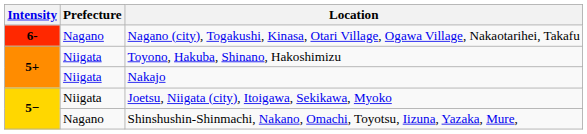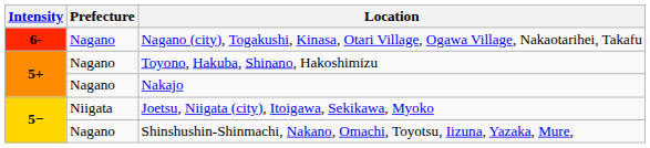 <table class="wikitable mw-collapsible">
 <tr>
 <th><a href='#'>Intensity</a></th>
 <th>Prefecture</th>
 <th>Location</th>
 </tr>
 <tr>
 <th style="background:#FF2800"><span>6-</span></th>
 <td><a href='#'>Nagano</a></td>
 <td><a href='#'>Nagano (city)</a>, <a href='#'>Togakushi</a>, <a href='#'>Kinasa</a>, <a href='#'>Otari Village</a>, <a href='#'>Ogawa Village</a>, Nakaotarihei, Takafu</td>
 </tr>
 <tr>
 <th rowspan="2" style="background:#FF8C00">5+</th>
-<td><a href='#'>Niigata</a></td>
+<td>Nagano</td>
 <td><a href='#'>Toyono</a>, <a href='#'>Hakuba</a>, <a href='#'>Shinano</a>, Hakoshimizu</td>
 </tr>
 <tr>
-<td><a href='#'>Niigata</a></td>
+<td>Nagano</td>
 <td><a href='#'>Nakajo</a></td>
 </tr>
 <tr>
 <th rowspan="2" style="background:#FFD700; color:#000000">5−</th>
 <td>Niigata</td>
 <td><a href='#'>Joetsu</a>, <a href='#'>Niigata (city)</a>, <a href='#'>Itoigawa</a>, <a href='#'>Sekikawa</a>, <a href='#'>Myoko</a></td>
 </tr>
 <tr>
 <td>Nagano</td>
 <td>Shinshushin-Shinmachi, <a href='#'>Nakano</a>, <a href='#'>Omachi</a>, Toyotsu, <a href='#'>Iizuna</a>, <a href='#'>Yazaka</a>, <a href='#'>Mure</a>,</td>
 </tr>
 </table>
